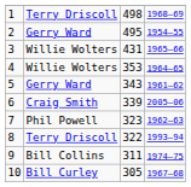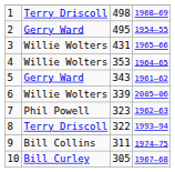 <table class="wikitable">
 <tr>
 </tr>
 <tr>
 <td>1</td>
 <td><a href='#'>Terry Driscoll</a></td>
 <td>498</td>
 <td style="font-size:80%;"><a href='#'>1968–69</a></td>
 </tr>
 <tr>
 <td>2</td>
 <td><a href='#'>Gerry Ward</a></td>
 <td>495</td>
 <td style="font-size:80%;"><a href='#'>1954–55</a></td>
 </tr>
 <tr>
 <td>3</td>
 <td>Willie Wolters</td>
 <td>431</td>
 <td style="font-size:80%;"><a href='#'>1965–66</a></td>
 </tr>
 <tr>
 <td>4</td>
 <td>Willie Wolters</td>
 <td>353</td>
 <td style="font-size:80%;"><a href='#'>1964–65</a></td>
 </tr>
 <tr>
 <td>5</td>
 <td><a href='#'>Gerry Ward</a></td>
 <td>343</td>
 <td style="font-size:80%;"><a href='#'>1961–62</a></td>
 </tr>
 <tr>
 <td>6</td>
-<td><a href='#'>Craig Smith</a></td>
+<td>Willie Wolters</td>
 <td>339</td>
 <td style="font-size:80%;"><a href='#'>2005–06</a></td>
 </tr>
 <tr>
 <td>7</td>
 <td>Phil Powell</td>
 <td>323</td>
 <td style="font-size:80%;"><a href='#'>1962–63</a></td>
 </tr>
 <tr>
 <td>8</td>
 <td><a href='#'>Terry Driscoll</a></td>
 <td>322</td>
 <td style="font-size:80%;"><a href='#'>1993–94</a></td>
 </tr>
 <tr>
 <td>9</td>
 <td>Bill Collins</td>
 <td>311</td>
 <td style="font-size:80%;"><a href='#'>1974–75</a></td>
 </tr>
 <tr>
 <td>10</td>
 <td><a href='#'>Bill Curley</a></td>
 <td>305</td>
 <td style="font-size:80%;"><a href='#'>1967–68</a></td>
 </tr>
 </table>
